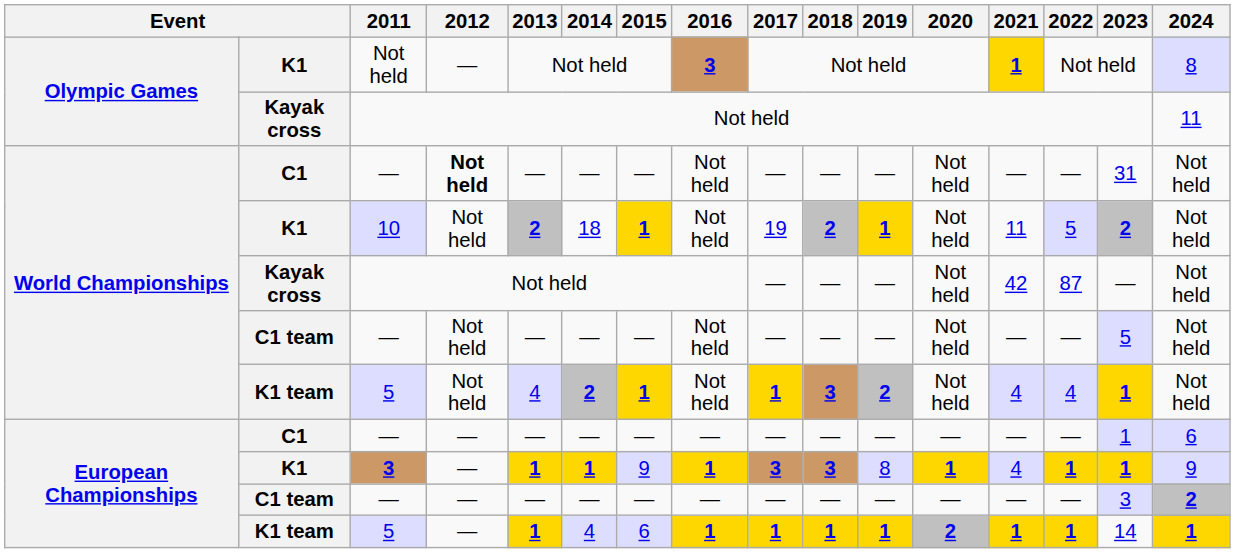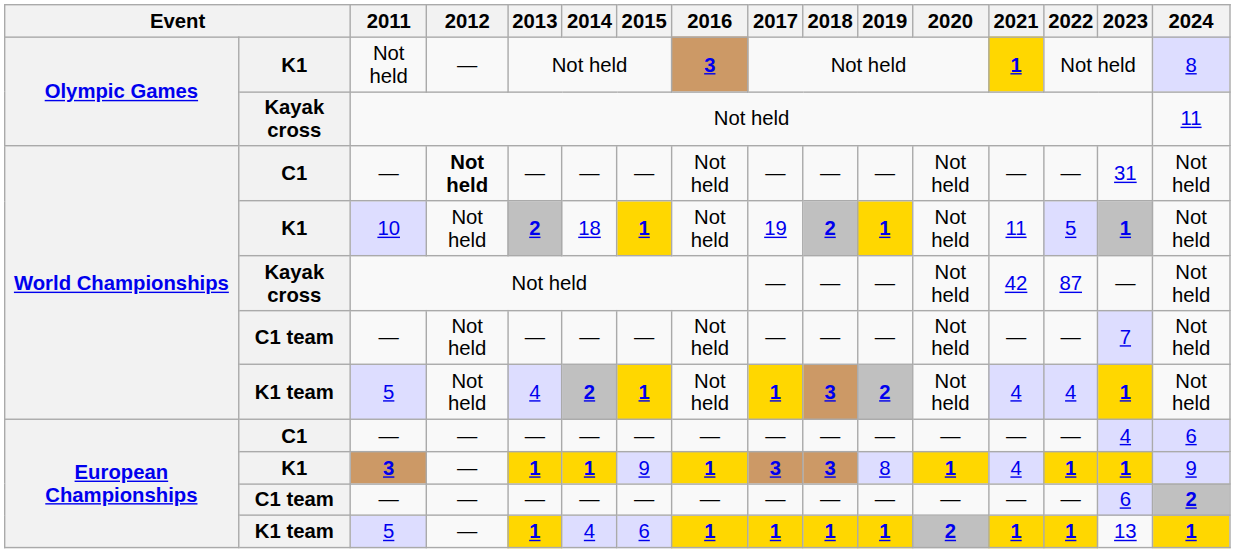 <table class="wikitable plainrowheaders" style=font-size:90%>
 <tr>
 <th scope="col" colspan=2>Event</th>
 <th scope="col">2011</th>
 <th scope="col">2012</th>
 <th scope="col">2013</th>
 <th scope="col">2014</th>
 <th scope="col">2015</th>
 <th scope="col">2016</th>
 <th scope="col">2017</th>
 <th scope="col">2018</th>
 <th scope="col">2019</th>
 <th scope="col">2020</th>
 <th scope="col">2021</th>
 <th scope="col">2022</th>
 <th scope="col">2023</th>
 <th scope="col">2024</th>
 </tr>
 <tr style="text-align:center;">
 <th scope="row" rowspan=2><a href='#'>Olympic Games</a></th>
 <th scope="row">K1</th>
 <td>Not held</td>
 <td>—</td>
 <td colspan=3>Not held</td>
 <td style="background:#cc9966;"><a href='#'><strong>3</strong></a></td>
 <td colspan=4>Not held</td>
 <td style="background:gold;"><a href='#'><strong>1</strong></a></td>
 <td colspan=2>Not held</td>
 <td style="background:#ddf;"><a href='#'>8</a></td>
 </tr>
 <tr style="text-align:center;">
 <th scope="row">Kayak cross</th>
 <td colspan=13>Not held</td>
 <td><a href='#'>11</a></td>
 </tr>
 <tr style="text-align:center;">
 <th scope="row" rowspan=5><a href='#'>World Championships</a></th>
 <th scope="row">C1</th>
 <td>—</td>
 <td><strong>Not held</strong></td>
 <td>—</td>
 <td>—</td>
 <td>—</td>
 <td>Not held</td>
 <td>—</td>
 <td>—</td>
 <td>—</td>
 <td>Not held</td>
 <td>—</td>
 <td>—</td>
 <td><a href='#'>31</a></td>
 <td>Not held</td>
 </tr>
 <tr style="text-align:center;">
 <th scope="row">K1</th>
 <td style="background:#ddf;"><a href='#'>10</a></td>
 <td>Not held</td>
 <td style="background:silver;"><a href='#'><strong>2</strong></a></td>
 <td><a href='#'>18</a></td>
 <td style="background:gold;"><a href='#'><strong>1</strong></a></td>
 <td>Not held</td>
 <td><a href='#'>19</a></td>
 <td style="background:silver;"><a href='#'><strong>2</strong></a></td>
 <td style="background:gold;"><a href='#'><strong>1</strong></a></td>
 <td>Not held</td>
 <td><a href='#'>11</a></td>
 <td style="background:#ddf;"><a href='#'>5</a></td>
-<td style="background:silver;"><a href='#'><strong>2</strong></a></td>
+<td style="background:silver;"><a href='#'><strong>1</strong></a></td>
 <td>Not held</td>
 </tr>
 <tr style="text-align:center;">
 <th scope="row">Kayak cross</th>
 <td colspan=6>Not held</td>
 <td>—</td>
 <td>—</td>
 <td>—</td>
 <td>Not held</td>
 <td><a href='#'>42</a></td>
 <td><a href='#'>87</a></td>
 <td>—</td>
 <td>Not held</td>
 </tr>
 <tr style="text-align:center;">
 <th scope="row">C1 team</th>
 <td>—</td>
 <td>Not held</td>
 <td>—</td>
 <td>—</td>
 <td>—</td>
 <td>Not held</td>
 <td>—</td>
 <td>—</td>
 <td>—</td>
 <td>Not held</td>
 <td>—</td>
 <td>—</td>
-<td style="background:#ddf;"><a href='#'>5</a></td>
+<td style="background:#ddf;"><a href='#'>7</a></td>
 <td>Not held</td>
 </tr>
 <tr style="text-align:center;">
 <th scope="row">K1 team</th>
 <td style="background:#ddf;"><a href='#'>5</a></td>
 <td>Not held</td>
 <td style="background:#ddf;"><a href='#'>4</a></td>
 <td style="background:silver;"><a href='#'><strong>2</strong></a></td>
 <td style="background:gold;"><a href='#'><strong>1</strong></a></td>
 <td>Not held</td>
 <td style="background:gold;"><a href='#'><strong>1</strong></a></td>
 <td style="background:#cc9966;"><a href='#'><strong>3</strong></a></td>
 <td style="background:silver;"><a href='#'><strong>2</strong></a></td>
 <td>Not held</td>
 <td style="background:#ddf;"><a href='#'>4</a></td>
 <td style="background:#ddf;"><a href='#'>4</a></td>
 <td style="background:gold;"><a href='#'><strong>1</strong></a></td>
 <td>Not held</td>
 </tr>
 <tr style="text-align:center;">
 <th scope="row" rowspan=4><a href='#'>European Championships</a></th>
 <th scope="row">C1</th>
 <td>—</td>
 <td>—</td>
 <td>—</td>
 <td>—</td>
 <td>—</td>
 <td>—</td>
 <td>—</td>
 <td>—</td>
 <td>—</td>
 <td>—</td>
 <td>—</td>
 <td>—</td>
-<td style="background:#ddf;"><a href='#'>1</a></td>
+<td style="background:#ddf;"><a href='#'>4</a></td>
 <td style="background:#ddf;"><a href='#'>6</a></td>
 </tr>
 <tr style="text-align:center;">
 <th scope="row">K1</th>
 <td style="background:#cc9966;"><a href='#'><strong>3</strong></a></td>
 <td>—</td>
 <td style="background:gold;"><a href='#'><strong>1</strong></a></td>
 <td style="background:gold;"><a href='#'><strong>1</strong></a></td>
 <td style="background:#ddf;"><a href='#'>9</a></td>
 <td style="background:gold;"><a href='#'><strong>1</strong></a></td>
 <td style="background:#cc9966;"><a href='#'><strong>3</strong></a></td>
 <td style="background:#cc9966;"><a href='#'><strong>3</strong></a></td>
 <td style="background:#ddf;"><a href='#'>8</a></td>
 <td style="background:gold;"><a href='#'><strong>1</strong></a></td>
 <td style="background:#ddf;"><a href='#'>4</a></td>
 <td style="background:gold;"><a href='#'><strong>1</strong></a></td>
 <td style="background:gold;"><a href='#'><strong>1</strong></a></td>
 <td style="background:#ddf;"><a href='#'>9</a></td>
 </tr>
 <tr style="text-align:center;">
 <th scope="row">C1 team</th>
 <td>—</td>
 <td>—</td>
 <td>—</td>
 <td>—</td>
 <td>—</td>
 <td>—</td>
 <td>—</td>
 <td>—</td>
 <td>—</td>
 <td>—</td>
 <td>—</td>
 <td>—</td>
-<td style="background:#ddf;"><a href='#'>3</a></td>
+<td style="background:#ddf;"><a href='#'>6</a></td>
 <td style="background:silver;"><a href='#'><strong>2</strong></a></td>
 </tr>
 <tr style="text-align:center;">
 <th scope="row">K1 team</th>
 <td style="background:#ddf;"><a href='#'>5</a></td>
 <td>—</td>
 <td style="background:gold;"><a href='#'><strong>1</strong></a></td>
 <td style="background:#ddf;"><a href='#'>4</a></td>
 <td style="background:#ddf;"><a href='#'>6</a></td>
 <td style="background:gold;"><a href='#'><strong>1</strong></a></td>
 <td style="background:gold;"><a href='#'><strong>1</strong></a></td>
 <td style="background:gold;"><a href='#'><strong>1</strong></a></td>
 <td style="background:gold;"><a href='#'><strong>1</strong></a></td>
 <td style="background:silver;"><a href='#'><strong>2</strong></a></td>
 <td style="background:gold;"><a href='#'><strong>1</strong></a></td>
 <td style="background:gold;"><a href='#'><strong>1</strong></a></td>
-<td><a href='#'>14</a></td>
+<td><a href='#'>13</a></td>
 <td style="background:gold;"><a href='#'><strong>1</strong></a></td>
 </tr>
 </table>
